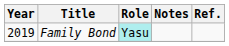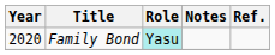 <table class="wikitable">
 <tr>
 <th>Year</th>
 <th>Title</th>
 <th>Role</th>
 <th>Notes</th>
 <th>Ref.</th>
 </tr>
 <tr>
-<td>2019</td>
+<td>2020</td>
 <td><em>Family Bond</em></td>
 <td style="background: paleturquoise;">Yasu</td>
 <td></td>
 <td></td>
 </tr>
 <tr>
 </tr>
 </table>
